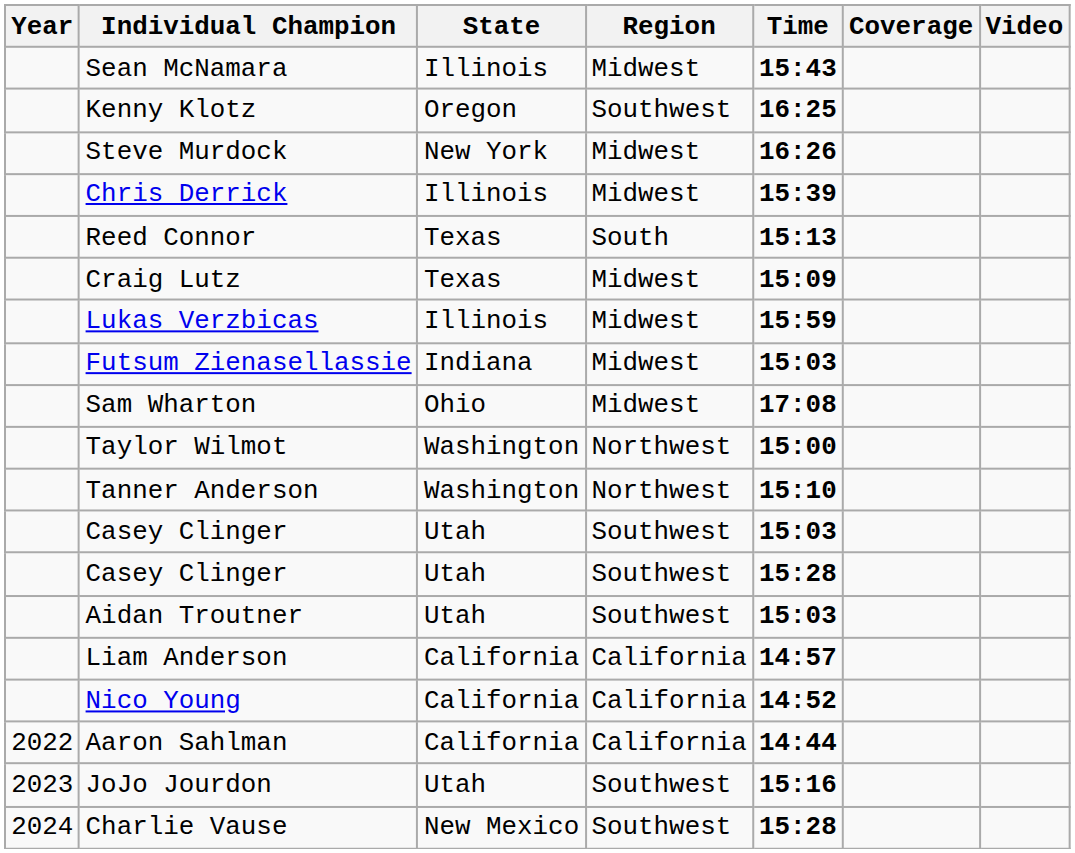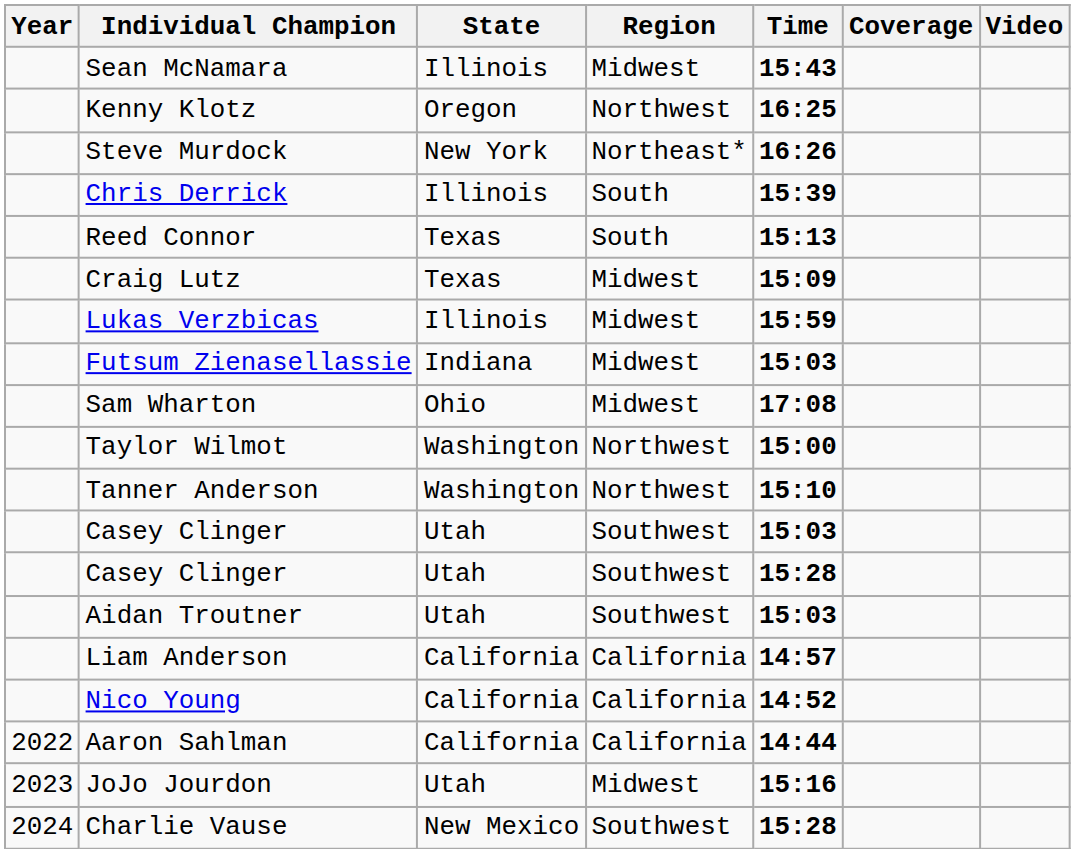 <table class="wikitable">
 <tr>
 <th>Year</th>
 <th>Individual Champion</th>
 <th>State</th>
 <th>Region</th>
 <th>Time</th>
 <th>Coverage</th>
 <th>Video</th>
 </tr>
 <tr>
 <td></td>
 <td>Sean McNamara</td>
 <td>Illinois</td>
 <td>Midwest</td>
 <td><strong>15:43</strong></td>
 <td></td>
 <td></td>
 </tr>
 <tr>
 <td></td>
 <td>Kenny Klotz</td>
 <td>Oregon</td>
-<td>Southwest</td>
+<td>Northwest</td>
 <td><strong>16:25</strong></td>
 <td></td>
 <td></td>
 </tr>
 <tr>
 <td></td>
 <td>Steve Murdock</td>
 <td>New York</td>
-<td>Midwest</td>
+<td>Northeast*</td>
 <td><strong>16:26</strong></td>
 <td></td>
 <td></td>
 </tr>
 <tr>
 <td></td>
 <td><a href='#'>Chris Derrick</a></td>
 <td>Illinois</td>
-<td>Midwest</td>
+<td>South</td>
 <td><strong>15:39</strong></td>
 <td></td>
 <td></td>
 </tr>
 <tr>
 <td></td>
 <td>Reed Connor</td>
 <td>Texas</td>
 <td>South</td>
 <td><strong>15:13</strong></td>
 <td></td>
 <td></td>
 </tr>
 <tr>
 <td></td>
 <td>Craig Lutz</td>
 <td>Texas</td>
 <td>Midwest</td>
 <td><strong>15:09</strong></td>
 <td></td>
 <td></td>
 </tr>
 <tr>
 <td></td>
 <td><a href='#'>Lukas Verzbicas</a></td>
 <td>Illinois</td>
 <td>Midwest</td>
 <td><strong>15:59</strong></td>
 <td></td>
 <td></td>
 </tr>
 <tr>
 <td></td>
 <td><a href='#'>Futsum Zienasellassie</a></td>
 <td>Indiana</td>
 <td>Midwest</td>
 <td><strong>15:03</strong></td>
 <td></td>
 <td></td>
 </tr>
 <tr>
 <td></td>
 <td>Sam Wharton</td>
 <td>Ohio</td>
 <td>Midwest</td>
 <td><strong>17:08</strong></td>
 <td></td>
 <td></td>
 </tr>
 <tr>
 <td></td>
 <td>Taylor Wilmot</td>
 <td>Washington</td>
 <td>Northwest</td>
 <td><strong>15:00</strong></td>
 <td></td>
 <td></td>
 </tr>
 <tr>
 <td></td>
 <td>Tanner Anderson</td>
 <td>Washington</td>
 <td>Northwest</td>
 <td><strong>15:10</strong></td>
 <td></td>
 <td></td>
 </tr>
 <tr>
 <td></td>
 <td>Casey Clinger</td>
 <td>Utah</td>
 <td>Southwest</td>
 <td><strong>15:03</strong></td>
 <td></td>
 <td></td>
 </tr>
 <tr>
 <td></td>
 <td>Casey Clinger</td>
 <td>Utah</td>
 <td>Southwest</td>
 <td><strong>15:28</strong></td>
 <td></td>
 <td></td>
 </tr>
 <tr>
 <td></td>
 <td>Aidan Troutner</td>
 <td>Utah</td>
 <td>Southwest</td>
 <td><strong>15:03</strong></td>
 <td></td>
 <td></td>
 </tr>
 <tr>
 <td></td>
 <td>Liam Anderson</td>
 <td>California</td>
 <td>California</td>
 <td><strong>14:57</strong></td>
 <td></td>
 <td></td>
 </tr>
 <tr>
 <td></td>
 <td><a href='#'>Nico Young</a></td>
 <td>California</td>
 <td>California</td>
 <td><strong>14:52</strong></td>
 <td></td>
 <td></td>
 </tr>
 <tr>
 <td>2022</td>
 <td>Aaron Sahlman</td>
 <td>California</td>
 <td>California</td>
 <td><strong>14:44</strong></td>
 <td></td>
 <td></td>
 </tr>
 <tr>
 <td>2023</td>
 <td>JoJo Jourdon</td>
 <td>Utah</td>
-<td>Southwest</td>
+<td>Midwest</td>
 <td><strong>15:16</strong></td>
 <td></td>
 <td></td>
 </tr>
 <tr>
 <td>2024</td>
 <td>Charlie Vause</td>
 <td>New Mexico</td>
 <td>Southwest</td>
 <td><strong>15:28</strong></td>
 <td></td>
 <td></td>
 </tr>
 </table>
